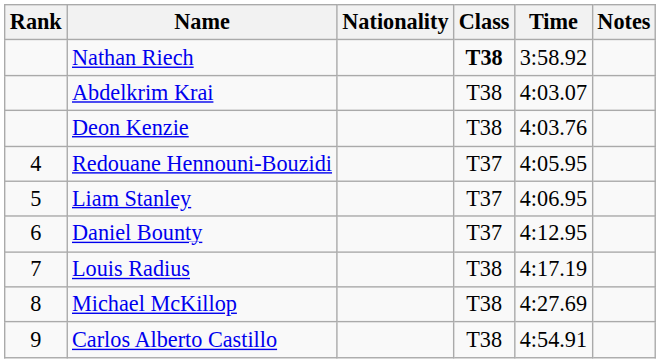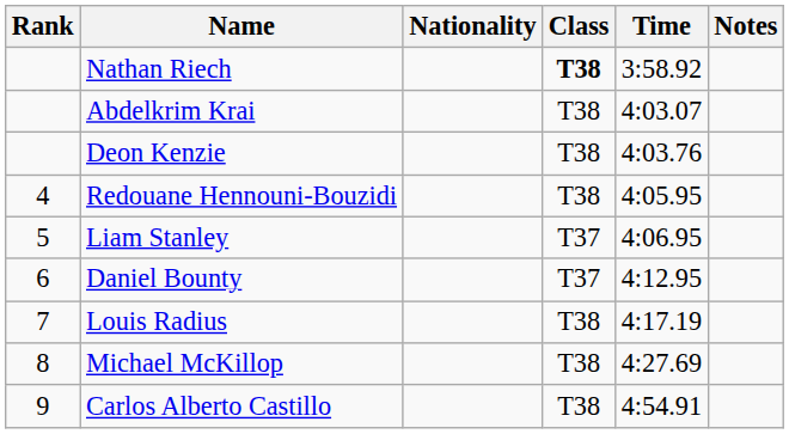 <table class="wikitable sortable" style="text-align:center">
 <tr>
 <th>Rank</th>
 <th>Name</th>
 <th>Nationality</th>
 <th>Class</th>
 <th>Time</th>
 <th>Notes</th>
 </tr>
 <tr>
 <td></td>
 <td align="left"><a href='#'>Nathan Riech</a></td>
 <td align="left"></td>
 <td><strong>T38</strong></td>
 <td>3:58.92</td>
 <td></td>
 </tr>
 <tr>
 <td></td>
 <td align="left"><a href='#'>Abdelkrim Krai</a></td>
 <td align="left"></td>
 <td>T38</td>
 <td>4:03.07</td>
 <td></td>
 </tr>
 <tr>
 <td></td>
 <td align="left"><a href='#'>Deon Kenzie</a></td>
 <td align="left"></td>
 <td>T38</td>
 <td>4:03.76</td>
 <td></td>
 </tr>
 <tr>
 <td>4</td>
 <td align="left"><a href='#'>Redouane Hennouni-Bouzidi</a></td>
 <td align="left"></td>
-<td>T37</td>
+<td>T38</td>
 <td>4:05.95</td>
 <td></td>
 </tr>
 <tr>
 <td>5</td>
 <td align="left"><a href='#'>Liam Stanley</a></td>
 <td align="left"></td>
 <td>T37</td>
 <td>4:06.95</td>
 <td></td>
 </tr>
 <tr>
 <td>6</td>
 <td align="left"><a href='#'>Daniel Bounty</a></td>
 <td align="left"></td>
 <td>T37</td>
 <td>4:12.95</td>
 <td></td>
 </tr>
 <tr>
 <td>7</td>
 <td align="left"><a href='#'>Louis Radius</a></td>
 <td align="left"></td>
 <td>T38</td>
 <td>4:17.19</td>
 <td></td>
 </tr>
 <tr>
 <td>8</td>
 <td align="left"><a href='#'>Michael McKillop</a></td>
 <td align="left"></td>
 <td>T38</td>
 <td>4:27.69</td>
 <td></td>
 </tr>
 <tr>
 <td>9</td>
 <td align="left"><a href='#'>Carlos Alberto Castillo</a></td>
 <td align="left"></td>
 <td>T38</td>
 <td>4:54.91</td>
 <td></td>
 </tr>
 </table>
